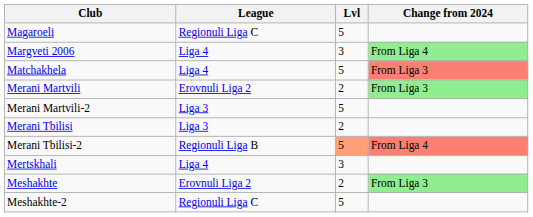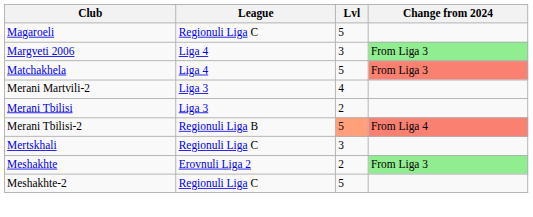 <table class="wikitable sortable" width=100% style="font-size:85%">
 <tr>
 <th width=10%>Club</th>
 <th width=10%>League</th>
 <th width=1%>Lvl</th>
 <th width=10%>Change from 2024</th>
 </tr>
 <tr>
 <td><a href='#'>Magaroeli</a></td>
 <td><a href='#'>Regionuli Liga</a> C</td>
 <td>5</td>
 <td></td>
 </tr>
 <tr>
 <td><a href='#'>Margveti 2006</a></td>
 <td><a href='#'>Liga 4</a></td>
 <td>3</td>
-<td style="background:lightgreen">From Liga 4</td>
+<td style="background:lightgreen">From Liga 3</td>
 </tr>
 <tr>
 <td><a href='#'>Matchakhela</a></td>
 <td><a href='#'>Liga 4</a></td>
 <td>5</td>
 <td style="background:salmon">From Liga 3</td>
 </tr>
 <tr>
-<td><a href='#'>Merani Martvili</a></td>
-<td><a href='#'>Erovnuli Liga 2</a></td>
-<td>2</td>
-<td style="background:lightgreen">From Liga 3</td>
-</tr>
-<tr>
 <td>Merani Martvili-2</td>
 <td><a href='#'>Liga 3</a></td>
-<td>5</td>
+<td>4</td>
 <td></td>
 </tr>
 <tr>
 <td><a href='#'>Merani Tbilisi</a></td>
 <td><a href='#'>Liga 3</a></td>
 <td>2</td>
 <td></td>
 </tr>
 <tr>
 <td>Merani Tbilisi-2</td>
 <td><a href='#'>Regionuli Liga</a> B</td>
 <td style="background: lightsalmon;">5</td>
 <td style="background:salmon">From Liga 4</td>
 </tr>
 <tr>
 <td><a href='#'>Mertskhali</a></td>
-<td><a href='#'>Liga 4</a></td>
+<td><a href='#'>Regionuli Liga</a> C</td>
 <td>3</td>
 <td></td>
 </tr>
 <tr>
 <td><a href='#'>Meshakhte</a></td>
 <td><a href='#'>Erovnuli Liga 2</a></td>
 <td>2</td>
 <td style="background:lightgreen">From Liga 3</td>
 </tr>
 <tr>
 <td>Meshakhte-2</td>
 <td><a href='#'>Regionuli Liga</a> C</td>
 <td>5</td>
 <td></td>
 </tr>
 </table>
